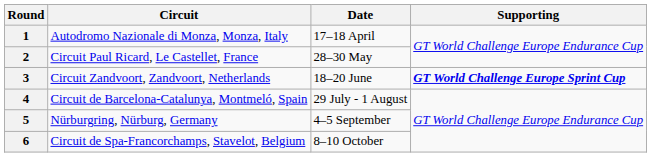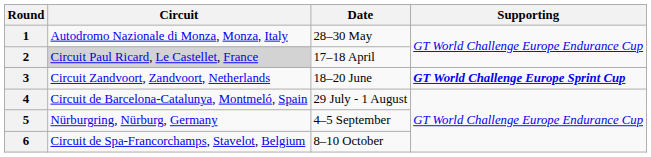 <table class="wikitable" style="font-size:85%;">
 <tr>
 <th>Round</th>
 <th>Circuit</th>
 <th>Date</th>
 <th>Supporting</th>
 </tr>
 <tr>
 <th>1</th>
 <td> <a href='#'>Autodromo Nazionale di Monza</a>, <a href='#'>Monza</a>, <a href='#'>Italy</a></td>
-<td>17–18 April</td>
+<td>28–30 May</td>
 <td rowspan=2><em><a href='#'>GT World Challenge Europe Endurance Cup</a></em></td>
 </tr>
 <tr>
 <th>2</th>
-<td> <a href='#'>Circuit Paul Ricard</a>, <a href='#'>Le Castellet</a>, <a href='#'>France</a></td>
-<td>28–30 May</td>
+<td style="background: lightgrey;"> <a href='#'>Circuit Paul Ricard</a>, <a href='#'>Le Castellet</a>, <a href='#'>France</a></td>
+<td>17–18 April</td>
 </tr>
 <tr>
 <th>3</th>
 <td> <a href='#'>Circuit Zandvoort</a>, <a href='#'>Zandvoort</a>, <a href='#'>Netherlands</a></td>
 <td>18–20 June</td>
 <td><strong><em><a href='#'>GT World Challenge Europe Sprint Cup</a></em></strong></td>
 </tr>
 <tr>
 <th>4</th>
 <td> <a href='#'>Circuit de Barcelona-Catalunya</a>, <a href='#'>Montmeló</a>, <a href='#'>Spain</a></td>
 <td>29 July - 1 August</td>
 <td rowspan=3><em><a href='#'>GT World Challenge Europe Endurance Cup</a></em></td>
 </tr>
 <tr>
 <th>5</th>
 <td> <a href='#'>Nürburgring</a>, <a href='#'>Nürburg</a>, <a href='#'>Germany</a></td>
 <td>4–5 September</td>
 </tr>
 <tr>
 <th>6</th>
 <td> <a href='#'>Circuit de Spa-Francorchamps</a>, <a href='#'>Stavelot</a>, <a href='#'>Belgium</a></td>
 <td>8–10 October</td>
 </tr>
 </table>
